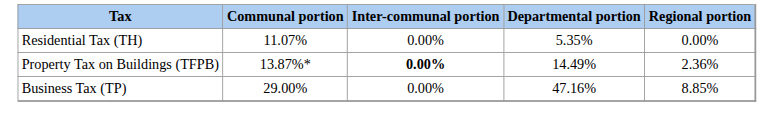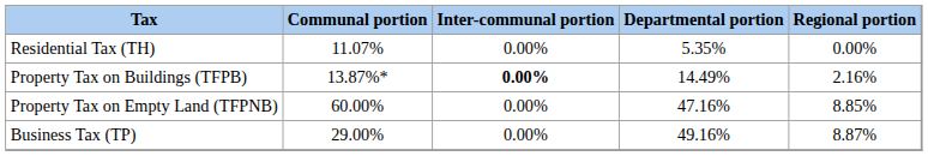 <table rules="all" cellspacing="0" cellpadding="4" style="margin:auto; border:1px solid #999; border-right:2px solid #999; border-bottom:2px solid #999; background:#fff;">
 <tr style="background: #adcdf1">
 <th>Tax</th>
 <th>Communal portion</th>
 <th>Inter-communal portion</th>
 <th>Departmental portion</th>
 <th>Regional portion</th>
 </tr>
 <tr>
 <td>Residential Tax (TH)</td>
 <td align=center>11.07%</td>
 <td align=center>0.00%</td>
 <td align=center>5.35%</td>
 <td align=center>0.00%</td>
 </tr>
 <tr>
 <td>Property Tax on Buildings (TFPB)</td>
 <td align=center>13.87%*</td>
 <td align=center><strong>0.00%</strong></td>
 <td align=center>14.49%</td>
-<td align=center>2.36%</td>
+<td align=center>2.16%</td>
+</tr>
+<tr>
+<td>Property Tax on Empty Land (TFPNB)</td>
+<td style="text-align:center;">60.00%</td>
+<td align=center>0.00%</td>
+<td align=center>47.16%</td>
+<td align=center>8.85%</td>
 </tr>
 <tr>
 <td>Business Tax (TP)</td>
 <td align=center>29.00%</td>
 <td align=center>0.00%</td>
-<td align=center>47.16%</td>
-<td align=center>8.85%</td>
+<td align=center>49.16%</td>
+<td align=center>8.87%</td>
 </tr>
 </table>
